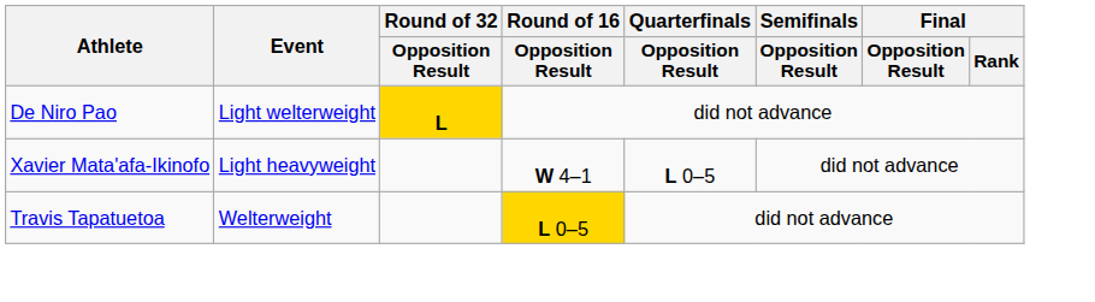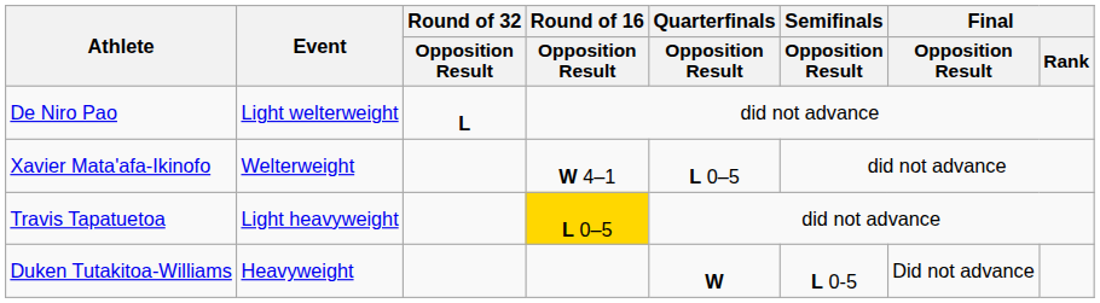 <table class="wikitable" style="font-size:90%; text-align:center">
 <tr>
 <th rowspan=2>Athlete</th>
 <th rowspan=2>Event</th>
 <th>Round of 32</th>
 <th>Round of 16</th>
 <th>Quarterfinals</th>
 <th>Semifinals</th>
 <th colspan=2>Final</th>
 </tr>
 <tr style="font-size:95%">
 <th>Opposition<br>Result</th>
 <th>Opposition<br>Result</th>
 <th>Opposition<br>Result</th>
 <th>Opposition<br>Result</th>
 <th>Opposition<br>Result</th>
 <th>Rank</th>
 </tr>
 <tr>
 <td align=left><a href='#'>De Niro Pao</a></td>
 <td align=left><a href='#'>Light welterweight</a></td>
-<td style="background: gold;"><br><strong>L</strong> </td>
+<td><br><strong>L</strong> </td>
 <td colspan=5>did not advance</td>
 </tr>
 <tr>
 <td align=left><a href='#'>Xavier Mata'afa-Ikinofo</a></td>
-<td align=left><a href='#'>Light heavyweight</a></td>
+<td align=left><a href='#'>Welterweight</a></td>
 <td></td>
 <td><br><strong>W</strong> 4–1</td>
 <td><br><strong>L</strong> 0–5</td>
 <td colspan=3>did not advance</td>
 </tr>
 <tr>
 <td align=left><a href='#'>Travis Tapatuetoa</a></td>
-<td align=left><a href='#'>Welterweight</a></td>
+<td align=left><a href='#'>Light heavyweight</a></td>
 <td></td>
 <td style="background: gold;"><br><strong>L</strong> 0–5</td>
 <td colspan=4>did not advance</td>
 </tr>
+<tr>
+<td align=left><a href='#'>Duken Tutakitoa-Williams</a></td>
+<td align=left><a href='#'>Heavyweight</a></td>
+<td></td>
+<td></td>
+<td><br><strong>W</strong> </td>
+<td><br><strong>L</strong> 0-5</td>
+<td>Did not advance</td>
+<td></td>
+</tr>
 </table>
